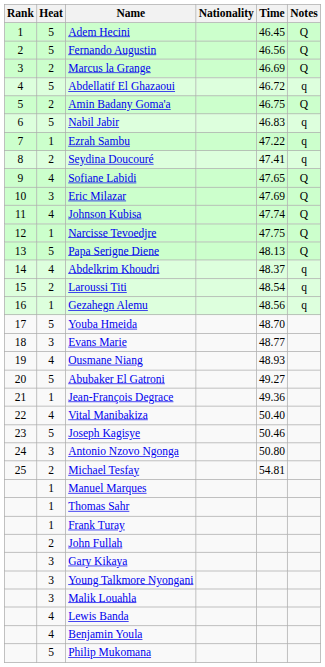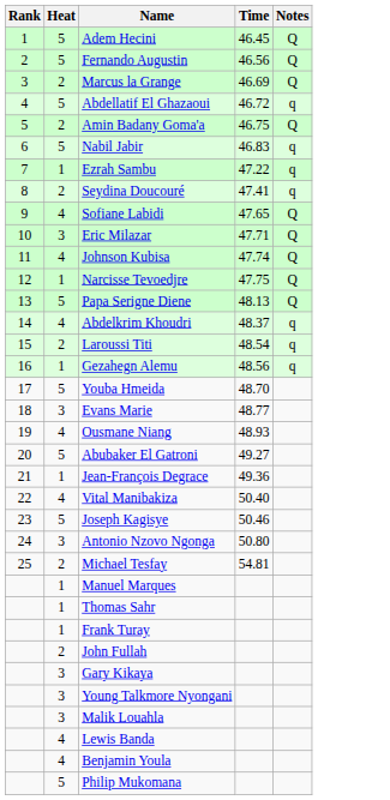 <table class="wikitable sortable" style="text-align:center">
 <tr>
 <th>Rank</th>
 <th>Heat</th>
 <th>Name</th>
-<th>Nationality</th>
 <th>Time</th>
 <th>Notes</th>
 </tr>
 <tr bgcolor=ccffcc>
 <td>1</td>
 <td>5</td>
 <td align=left><a href='#'>Adem Hecini</a></td>
-<td align=left></td>
 <td>46.45</td>
 <td>Q</td>
 </tr>
 <tr bgcolor=ccffcc>
 <td>2</td>
 <td>5</td>
 <td align=left><a href='#'>Fernando Augustin</a></td>
-<td align=left></td>
 <td>46.56</td>
 <td>Q</td>
 </tr>
 <tr bgcolor=ccffcc>
 <td>3</td>
 <td>2</td>
 <td align=left><a href='#'>Marcus la Grange</a></td>
-<td align=left></td>
 <td>46.69</td>
 <td>Q</td>
 </tr>
 <tr bgcolor=ddffdd>
 <td>4</td>
 <td>5</td>
 <td align=left><a href='#'>Abdellatif El Ghazaoui</a></td>
-<td align=left></td>
 <td>46.72</td>
 <td>q</td>
 </tr>
 <tr bgcolor=ccffcc>
 <td>5</td>
 <td>2</td>
 <td align=left><a href='#'>Amin Badany Goma'a</a></td>
-<td align=left></td>
 <td>46.75</td>
 <td>Q</td>
 </tr>
 <tr bgcolor=ddffdd>
 <td>6</td>
 <td>5</td>
 <td align=left><a href='#'>Nabil Jabir</a></td>
-<td align=left></td>
 <td>46.83</td>
 <td>q</td>
 </tr>
 <tr bgcolor=ccffcc>
 <td>7</td>
 <td>1</td>
 <td align=left><a href='#'>Ezrah Sambu</a></td>
-<td align=left></td>
 <td>47.22</td>
 <td>q</td>
 </tr>
 <tr bgcolor=ddffdd>
 <td>8</td>
 <td>2</td>
 <td align=left><a href='#'>Seydina Doucouré</a></td>
-<td align=left></td>
 <td>47.41</td>
 <td>q</td>
 </tr>
 <tr bgcolor=ccffcc>
 <td>9</td>
 <td>4</td>
 <td align=left><a href='#'>Sofiane Labidi</a></td>
-<td align=left></td>
 <td>47.65</td>
 <td>Q</td>
 </tr>
 <tr bgcolor=ccffcc>
 <td>10</td>
 <td>3</td>
 <td align=left><a href='#'>Eric Milazar</a></td>
-<td align=left></td>
-<td>47.69</td>
+<td>47.71</td>
 <td>Q</td>
 </tr>
 <tr bgcolor=ccffcc>
 <td>11</td>
 <td>4</td>
 <td align=left><a href='#'>Johnson Kubisa</a></td>
-<td align=left></td>
 <td>47.74</td>
 <td>Q</td>
 </tr>
 <tr bgcolor=ccffcc>
 <td>12</td>
 <td>1</td>
 <td align=left><a href='#'>Narcisse Tevoedjre</a></td>
-<td align=left></td>
 <td>47.75</td>
 <td>Q</td>
 </tr>
 <tr bgcolor=ccffcc>
 <td>13</td>
 <td>5</td>
 <td align=left><a href='#'>Papa Serigne Diene</a></td>
-<td align=left></td>
 <td>48.13</td>
 <td>Q</td>
 </tr>
 <tr bgcolor=ddffdd>
 <td>14</td>
 <td>4</td>
 <td align=left><a href='#'>Abdelkrim Khoudri</a></td>
-<td align=left></td>
 <td>48.37</td>
 <td>q</td>
 </tr>
 <tr bgcolor=ddffdd>
 <td>15</td>
 <td>2</td>
 <td align=left><a href='#'>Laroussi Titi</a></td>
-<td align=left></td>
 <td>48.54</td>
 <td>q</td>
 </tr>
 <tr bgcolor=ddffdd>
 <td>16</td>
 <td>1</td>
 <td align=left><a href='#'>Gezahegn Alemu</a></td>
-<td align=left></td>
 <td>48.56</td>
 <td>q</td>
 </tr>
 <tr>
 <td>17</td>
 <td>5</td>
 <td align=left><a href='#'>Youba Hmeida</a></td>
-<td align=left></td>
 <td>48.70</td>
 <td></td>
 </tr>
 <tr>
 <td>18</td>
 <td>3</td>
 <td align=left><a href='#'>Evans Marie</a></td>
-<td align=left></td>
 <td>48.77</td>
 <td></td>
 </tr>
 <tr>
 <td>19</td>
 <td>4</td>
 <td align=left><a href='#'>Ousmane Niang</a></td>
-<td align=left></td>
 <td>48.93</td>
 <td></td>
 </tr>
 <tr>
 <td>20</td>
 <td>5</td>
 <td align=left><a href='#'>Abubaker El Gatroni</a></td>
-<td align=left></td>
 <td>49.27</td>
 <td></td>
 </tr>
 <tr>
 <td>21</td>
 <td>1</td>
 <td align=left><a href='#'>Jean-François Degrace</a></td>
-<td align=left></td>
 <td>49.36</td>
 <td></td>
 </tr>
 <tr>
 <td>22</td>
 <td>4</td>
 <td align=left><a href='#'>Vital Manibakiza</a></td>
-<td align=left></td>
 <td>50.40</td>
 <td></td>
 </tr>
 <tr>
 <td>23</td>
 <td>5</td>
 <td align=left><a href='#'>Joseph Kagisye</a></td>
-<td align=left></td>
 <td>50.46</td>
 <td></td>
 </tr>
 <tr>
 <td>24</td>
 <td>3</td>
 <td align=left><a href='#'>Antonio Nzovo Ngonga</a></td>
-<td align=left></td>
 <td>50.80</td>
 <td></td>
 </tr>
 <tr>
 <td>25</td>
 <td>2</td>
 <td align=left><a href='#'>Michael Tesfay</a></td>
-<td align=left></td>
 <td>54.81</td>
 <td></td>
 </tr>
 <tr>
 <td></td>
 <td>1</td>
 <td align=left><a href='#'>Manuel Marques</a></td>
-<td align=left></td>
 <td></td>
 <td></td>
 </tr>
 <tr>
 <td></td>
 <td>1</td>
 <td align=left><a href='#'>Thomas Sahr</a></td>
-<td align=left></td>
 <td></td>
 <td></td>
 </tr>
 <tr>
 <td></td>
 <td>1</td>
 <td align=left><a href='#'>Frank Turay</a></td>
-<td align=left></td>
 <td></td>
 <td></td>
 </tr>
 <tr>
 <td></td>
 <td>2</td>
 <td align=left><a href='#'>John Fullah</a></td>
-<td align=left></td>
 <td></td>
 <td></td>
 </tr>
 <tr>
 <td></td>
 <td>3</td>
 <td align=left><a href='#'>Gary Kikaya</a></td>
-<td align=left></td>
 <td></td>
 <td></td>
 </tr>
 <tr>
 <td></td>
 <td>3</td>
 <td align=left><a href='#'>Young Talkmore Nyongani</a></td>
-<td align=left></td>
 <td></td>
 <td></td>
 </tr>
 <tr>
 <td></td>
 <td>3</td>
 <td align=left><a href='#'>Malik Louahla</a></td>
-<td align=left></td>
 <td></td>
 <td></td>
 </tr>
 <tr>
 <td></td>
 <td>4</td>
 <td align=left><a href='#'>Lewis Banda</a></td>
-<td align=left></td>
 <td></td>
 <td></td>
 </tr>
 <tr>
 <td></td>
 <td>4</td>
 <td align=left><a href='#'>Benjamin Youla</a></td>
-<td align=left></td>
 <td></td>
 <td></td>
 </tr>
 <tr>
 <td></td>
 <td>5</td>
 <td align=left><a href='#'>Philip Mukomana</a></td>
-<td align=left></td>
 <td></td>
 <td></td>
 </tr>
 </table>
